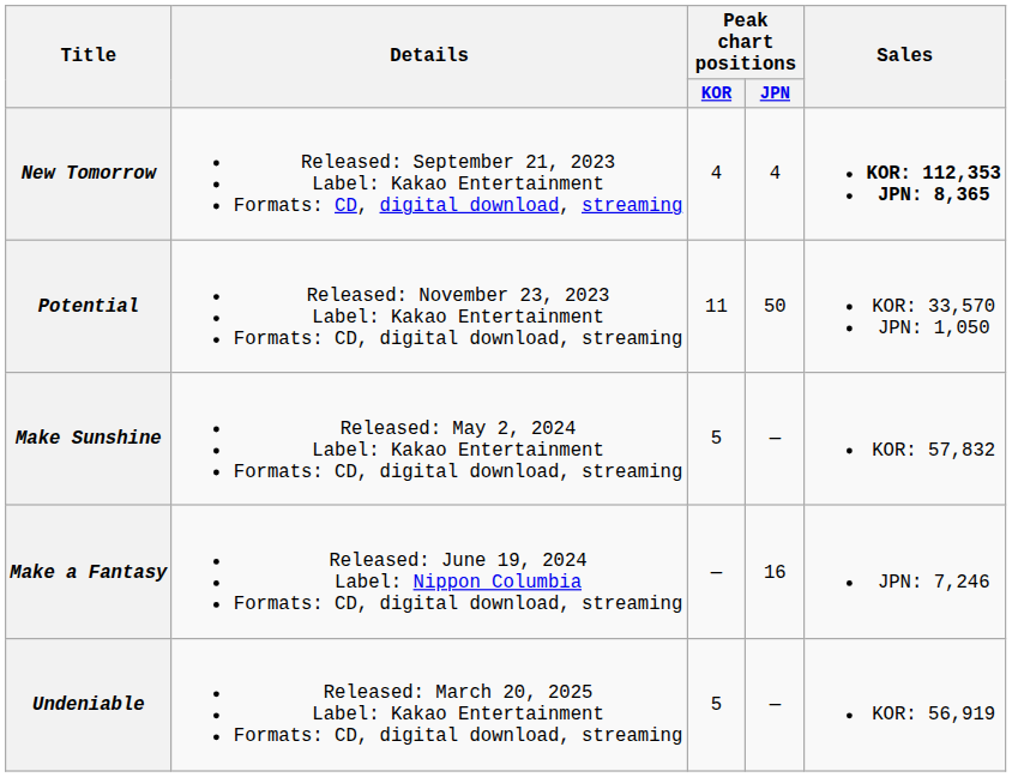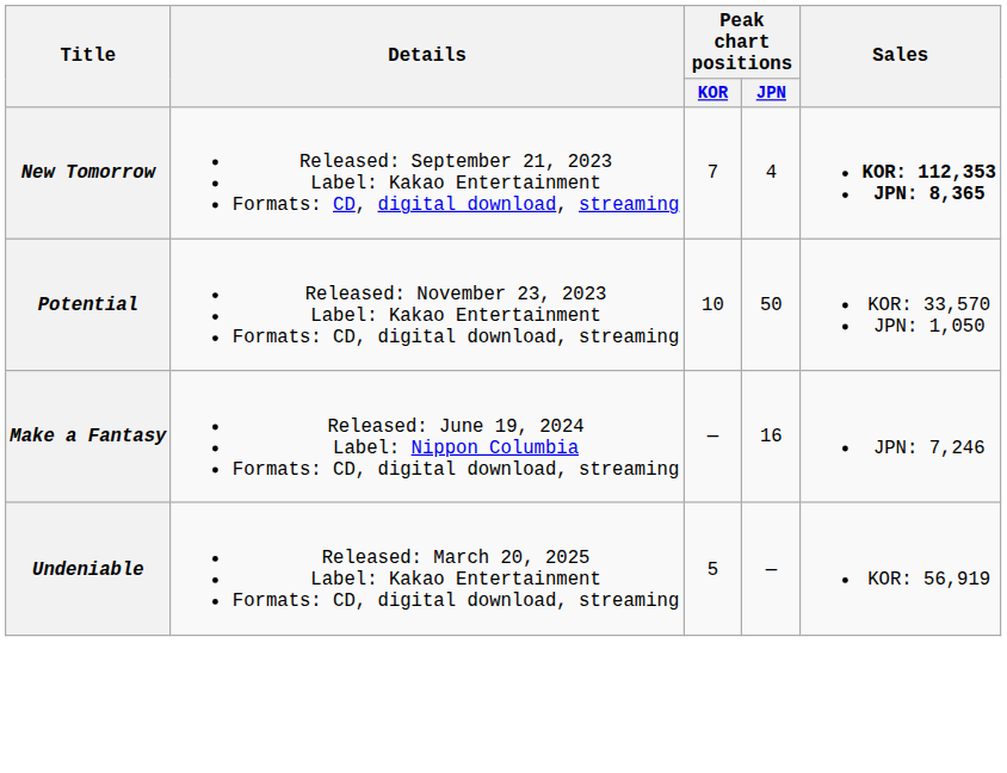 <table class="wikitable plainrowheaders" style="text-align:center;">
 <tr>
 <th scope="col" rowspan="2">Title</th>
 <th scope="col" rowspan="2">Details</th>
 <th scope="col" colspan="2">Peak chart positions</th>
 <th scope="col" rowspan="2">Sales</th>
 </tr>
 <tr>
 <th scope="col" style="font-size:90%; width:3em"><a href='#'>KOR</a><br></th>
 <th scope="col" style="font-size:90%; width:3em"><a href='#'>JPN</a><br></th>
 </tr>
 <tr>
 <th scope="row"><em>New Tomorrow</em></th>
 <td><br><ul><li>Released: September 21, 2023</li><li>Label: Kakao Entertainment</li><li>Formats: <a href='#'>CD</a>, <a href='#'>digital download</a>, <a href='#'>streaming</a></li></ul></td>
-<td>4</td>
+<td>7</td>
 <td>4</td>
 <td><strong><br><ul><li>KOR: 112,353</li><li>JPN: 8,365</li></ul></strong></td>
 </tr>
 <tr>
 <th scope="row"><em>Potential</em></th>
 <td><br><ul><li>Released: November 23, 2023</li><li>Label: Kakao Entertainment</li><li>Formats: CD, digital download, streaming</li></ul></td>
-<td>11</td>
+<td>10</td>
 <td>50</td>
 <td><br><ul><li>KOR: 33,570</li><li>JPN: 1,050</li></ul></td>
-</tr>
-<tr>
-<th scope="row"><em>Make Sunshine</em></th>
-<td><br><ul><li>Released: May 2, 2024</li><li>Label: Kakao Entertainment</li><li>Formats: CD, digital download, streaming</li></ul></td>
-<td>5</td>
-<td>—</td>
-<td><br><ul><li>KOR: 57,832</li></ul></td>
 </tr>
 <tr>
 <th scope="row"><em>Make a Fantasy</em></th>
 <td><br><ul><li>Released: June 19, 2024</li><li>Label: <a href='#'>Nippon Columbia</a></li><li>Formats: CD, digital download, streaming</li></ul></td>
 <td>—</td>
 <td>16</td>
 <td><br><ul><li>JPN: 7,246</li></ul></td>
 </tr>
 <tr>
 <th scope="row"><em>Undeniable</em></th>
 <td><br><ul><li>Released: March 20, 2025</li><li>Label: Kakao Entertainment</li><li>Formats: CD, digital download, streaming</li></ul></td>
 <td>5</td>
 <td>—</td>
 <td><br><ul><li>KOR: 56,919</li></ul></td>
 </tr>
 </table>
